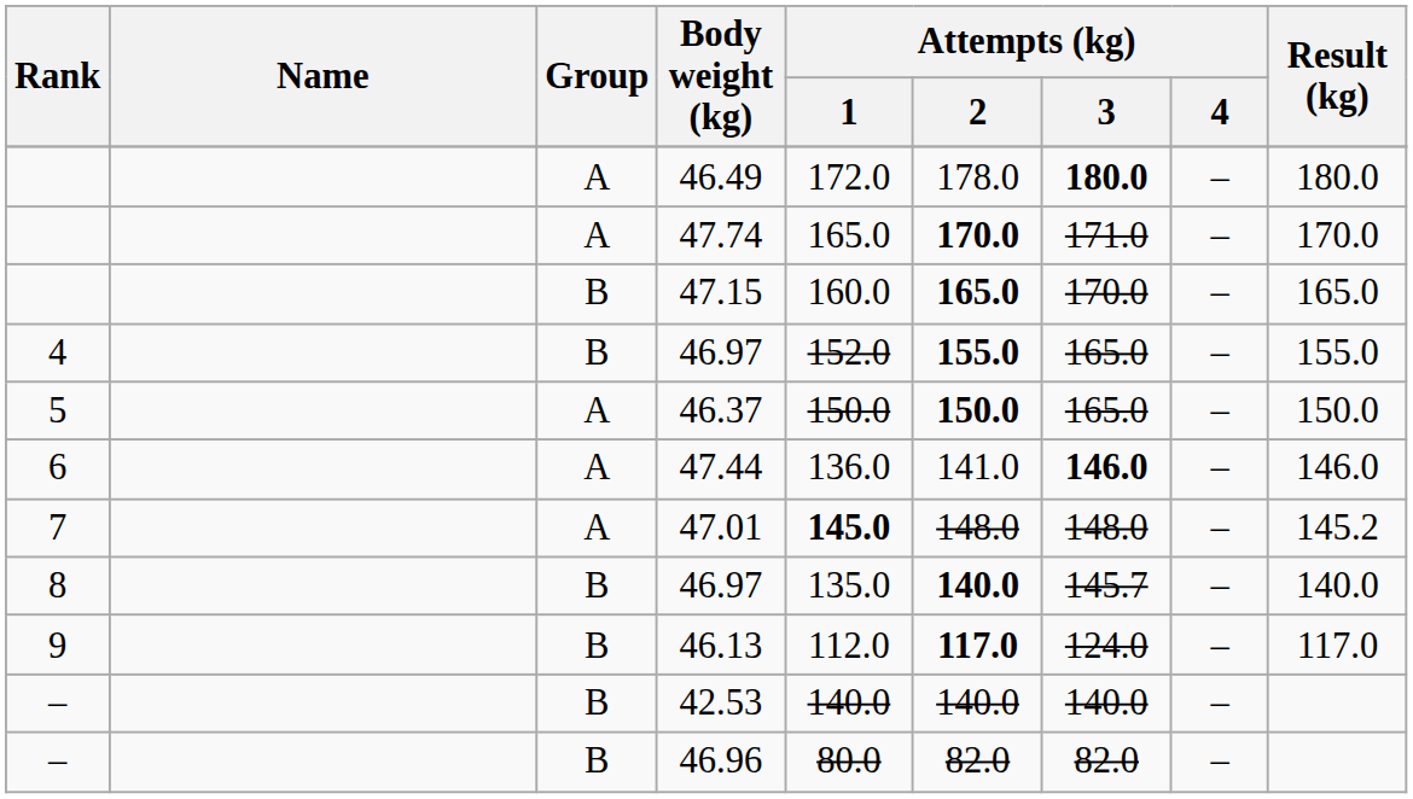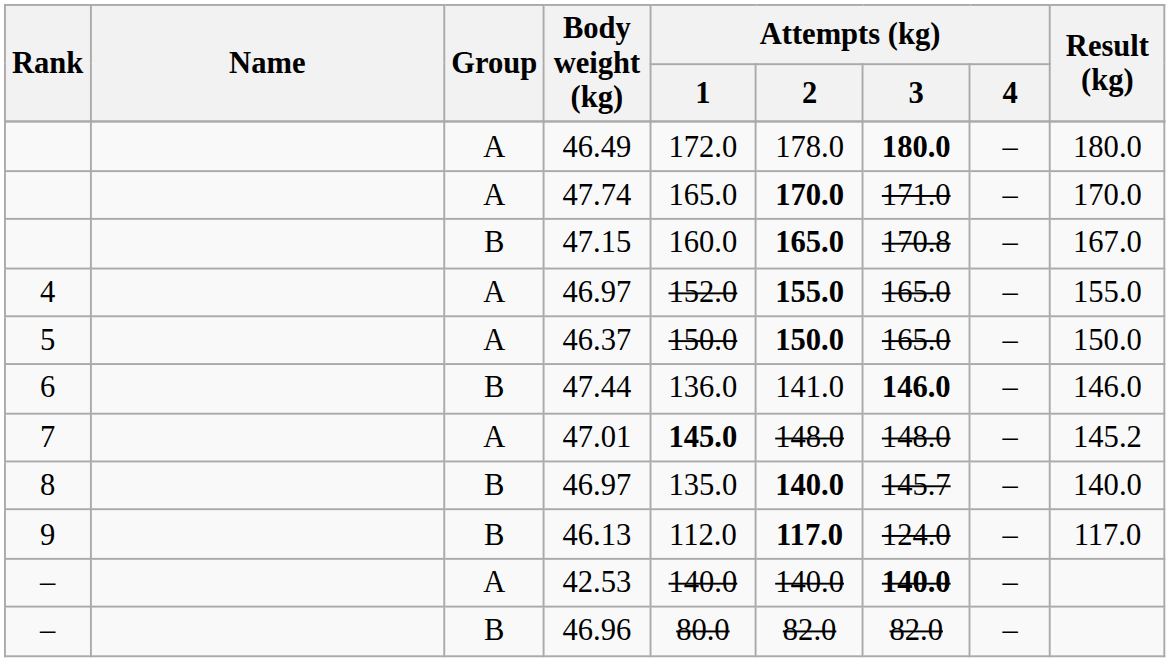 <table class="wikitable" style="text-align:center;">
 <tr>
 <th rowspan=2>Rank</th>
 <th rowspan=2 width=305>Name</th>
 <th rowspan=2 width=20>Group</th>
 <th rowspan=2 width=50>Body weight (kg)</th>
 <th colspan=4>Attempts (kg)</th>
 <th rowspan=2 width=60>Result (kg)</th>
 </tr>
 <tr>
 <th width=60>1</th>
 <th width=60>2</th>
 <th width=60>3</th>
 <th width=60>4</th>
 </tr>
 <tr>
 </tr>
 <tr>
 <td></td>
 <td align=left></td>
 <td>A</td>
 <td>46.49</td>
 <td>172.0</td>
 <td>178.0</td>
 <td><strong>180.0</strong></td>
 <td>–</td>
 <td>180.0 </td>
 </tr>
 <tr>
 <td></td>
 <td align=left></td>
 <td>A</td>
 <td>47.74</td>
 <td>165.0</td>
 <td><strong>170.0</strong></td>
 <td><s>171.0</s></td>
 <td>–</td>
 <td>170.0</td>
 </tr>
 <tr>
 <td></td>
 <td align=left></td>
 <td>B</td>
 <td>47.15</td>
 <td>160.0</td>
 <td><strong>165.0</strong></td>
-<td><s>170.0</s></td>
+<td><s>170.8</s></td>
 <td>–</td>
-<td>165.0</td>
+<td>167.0</td>
 </tr>
 <tr>
 <td>4</td>
 <td align=left></td>
-<td>B</td>
+<td>A</td>
 <td>46.97</td>
 <td><s>152.0</s></td>
 <td><strong>155.0</strong></td>
 <td><s>165.0</s></td>
 <td>–</td>
 <td>155.0</td>
 </tr>
 <tr>
 <td>5</td>
 <td align=left></td>
 <td>A</td>
 <td>46.37</td>
 <td><s>150.0</s></td>
 <td><strong>150.0</strong></td>
 <td><s>165.0</s></td>
 <td>–</td>
 <td>150.0</td>
 </tr>
 <tr>
 <td>6</td>
 <td align=left></td>
-<td>A</td>
+<td>B</td>
 <td>47.44</td>
 <td>136.0</td>
 <td>141.0</td>
 <td><strong>146.0</strong></td>
 <td>–</td>
 <td>146.0</td>
 </tr>
 <tr>
 <td>7</td>
 <td align=left></td>
 <td>A</td>
 <td>47.01</td>
 <td><strong>145.0</strong></td>
 <td><s>148.0</s></td>
 <td><s>148.0</s></td>
 <td>–</td>
 <td>145.2</td>
 </tr>
 <tr>
 <td>8</td>
 <td align=left></td>
 <td>B</td>
 <td>46.97</td>
 <td>135.0</td>
 <td><strong>140.0</strong></td>
 <td><s>145.7</s></td>
 <td>–</td>
 <td>140.0</td>
 </tr>
 <tr>
 <td>9</td>
 <td align=left></td>
 <td>B</td>
 <td>46.13</td>
 <td>112.0</td>
 <td><strong>117.0</strong></td>
 <td><s>124.0</s></td>
 <td>–</td>
 <td>117.0</td>
 </tr>
 <tr>
 <td>–</td>
 <td align=left></td>
-<td>B</td>
+<td>A</td>
 <td>42.53</td>
 <td><s>140.0</s></td>
 <td><s>140.0</s></td>
-<td><s>140.0</s></td>
+<td><strong><s>140.0</s></strong></td>
 <td>–</td>
 <td></td>
 </tr>
 <tr>
 <td>–</td>
 <td align=left></td>
 <td>B</td>
 <td>46.96</td>
 <td><s>80.0</s></td>
 <td><s>82.0</s></td>
 <td><s>82.0</s></td>
 <td>–</td>
 <td></td>
 </tr>
 </table>
